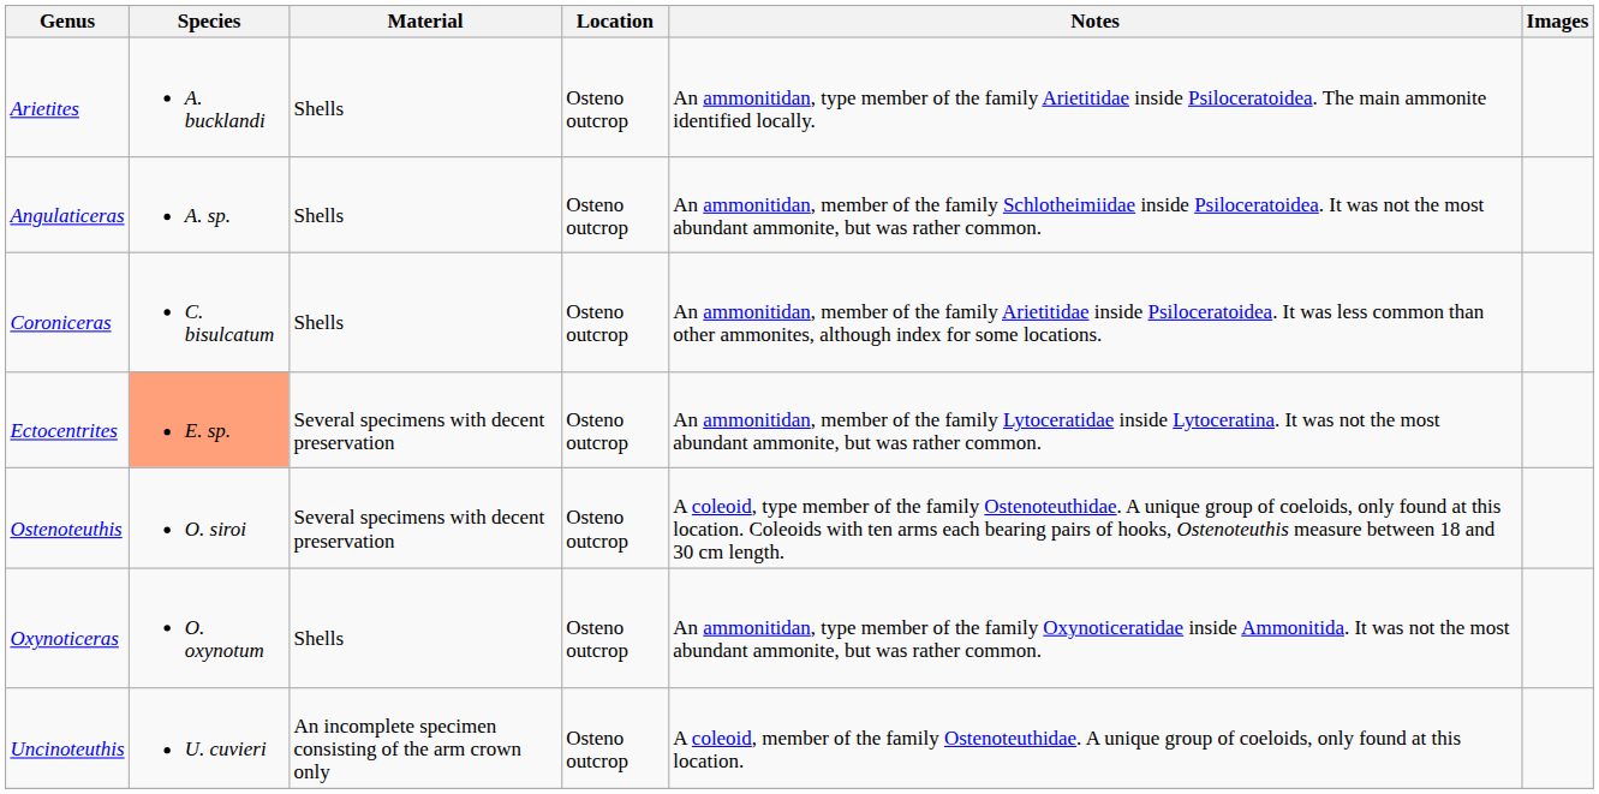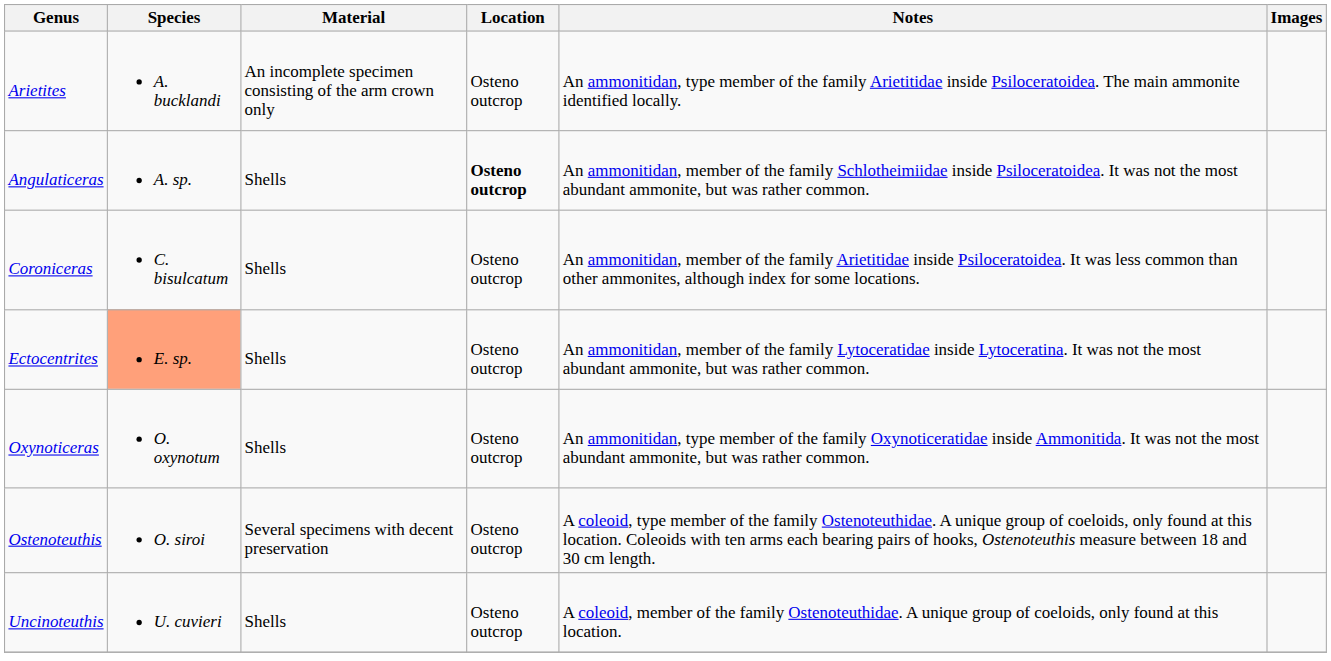 <table class="wikitable" align="center">
 <tr>
 <th>Genus</th>
 <th>Species</th>
 <th>Material</th>
 <th>Location</th>
 <th>Notes</th>
 <th>Images</th>
 </tr>
 <tr>
 <td><br><em><a href='#'>Arietites</a></em></td>
 <td><br><ul><li><em>A. bucklandi</em></li></ul></td>
-<td><br>Shells</td>
+<td><br>An incomplete specimen consisting of the arm crown only</td>
 <td><br>Osteno outcrop</td>
 <td><br>An <a href='#'>ammonitidan</a>, type member of the family <a href='#'>Arietitidae</a> inside <a href='#'>Psiloceratoidea</a>. The main ammonite identified locally.</td>
 <td></td>
 </tr>
 <tr>
 <td><br><em><a href='#'>Angulaticeras</a></em></td>
 <td><br><ul><li><em>A. sp.</em></li></ul></td>
 <td><br>Shells</td>
-<td><br>Osteno outcrop</td>
+<td><strong><br>Osteno outcrop</strong></td>
 <td><br>An <a href='#'>ammonitidan</a>, member of the family <a href='#'>Schlotheimiidae</a> inside <a href='#'>Psiloceratoidea</a>. It was not the most abundant ammonite, but was rather common.</td>
 <td></td>
 </tr>
 <tr>
 <td><br><em><a href='#'>Coroniceras</a></em></td>
 <td><br><ul><li><em>C. bisulcatum</em></li></ul></td>
 <td><br>Shells</td>
 <td><br>Osteno outcrop</td>
 <td><br>An <a href='#'>ammonitidan</a>, member of the family <a href='#'>Arietitidae</a> inside <a href='#'>Psiloceratoidea</a>. It was less common than other ammonites, although index for some locations.</td>
 <td></td>
 </tr>
 <tr>
 <td><br><em><a href='#'>Ectocentrites</a></em></td>
 <td style="background: lightsalmon;"><br><ul><li><em>E. sp.</em></li></ul></td>
-<td><br>Several specimens with decent preservation</td>
+<td><br>Shells</td>
 <td><br>Osteno outcrop</td>
 <td><br>An <a href='#'>ammonitidan</a>, member of the family <a href='#'>Lytoceratidae</a> inside <a href='#'>Lytoceratina</a>. It was not the most abundant ammonite, but was rather common.</td>
+<td></td>
+</tr>
+<tr>
+<td><br><em><a href='#'>Oxynoticeras</a></em></td>
+<td><br><ul><li><em>O. oxynotum</em></li></ul></td>
+<td><br>Shells</td>
+<td><br>Osteno outcrop</td>
+<td><br>An <a href='#'>ammonitidan</a>, type member of the family <a href='#'>Oxynoticeratidae</a> inside <a href='#'>Ammonitida</a>. It was not the most abundant ammonite, but was rather common.</td>
 <td></td>
 </tr>
 <tr>
 <td><br><em><a href='#'>Ostenoteuthis</a></em></td>
 <td><br><ul><li><em>O. siroi</em></li></ul></td>
 <td><br>Several specimens with decent preservation</td>
 <td><br>Osteno outcrop</td>
 <td><br>A <a href='#'>coleoid</a>, type member of the family <a href='#'>Ostenoteuthidae</a>. A unique group of coeloids, only found at this location. Coleoids with ten arms each bearing pairs of hooks, <em>Ostenoteuthis</em> measure between 18 and 30 cm length.</td>
 <td><br></td>
 </tr>
 <tr>
-<td><br><em><a href='#'>Oxynoticeras</a></em></td>
-<td><br><ul><li><em>O. oxynotum</em></li></ul></td>
-<td><br>Shells</td>
-<td><br>Osteno outcrop</td>
-<td><br>An <a href='#'>ammonitidan</a>, type member of the family <a href='#'>Oxynoticeratidae</a> inside <a href='#'>Ammonitida</a>. It was not the most abundant ammonite, but was rather common.</td>
-<td></td>
-</tr>
-<tr>
 <td><br><em><a href='#'>Uncinoteuthis</a></em></td>
 <td><br><ul><li><em>U. cuvieri</em></li></ul></td>
-<td><br>An incomplete specimen consisting of the arm crown only</td>
+<td><br>Shells</td>
 <td><br>Osteno outcrop</td>
 <td><br>A <a href='#'>coleoid</a>, member of the family <a href='#'>Ostenoteuthidae</a>. A unique group of coeloids, only found at this location.</td>
 <td><br></td>
 </tr>
 <tr>
 </tr>
 </table>
